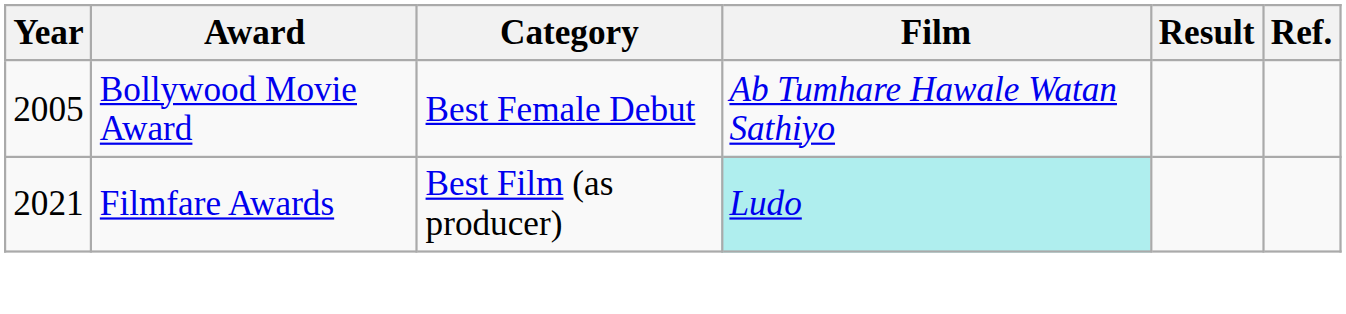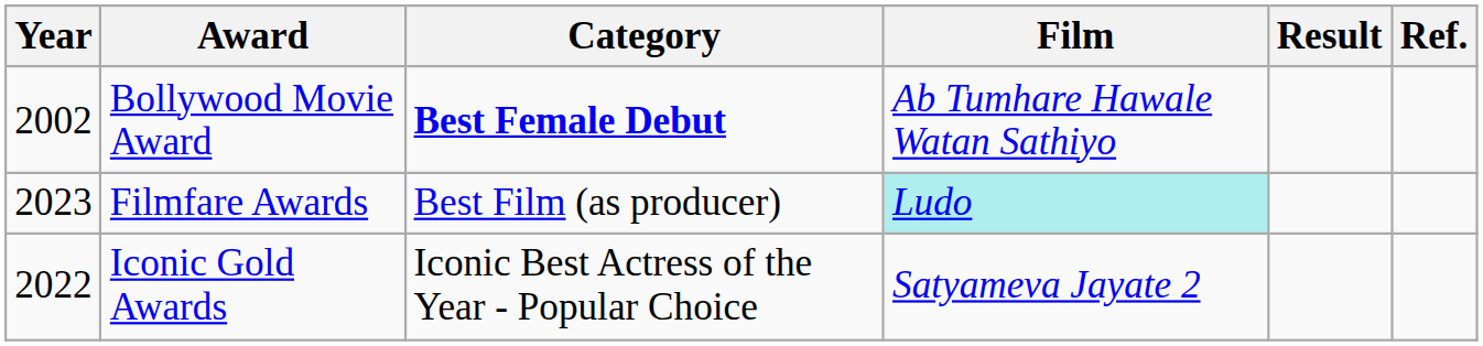 <table class="wikitable">
 <tr>
 <th>Year</th>
 <th>Award</th>
 <th>Category</th>
 <th>Film</th>
 <th>Result</th>
 <th>Ref.</th>
 </tr>
 <tr>
-<td>2005</td>
+<td>2002</td>
 <td><a href='#'>Bollywood Movie Award</a></td>
-<td><a href='#'>Best Female Debut</a></td>
+<td><strong><a href='#'>Best Female Debut</a></strong></td>
 <td><em><a href='#'>Ab Tumhare Hawale Watan Sathiyo</a></em></td>
 <td></td>
 <td></td>
 </tr>
 <tr>
-<td>2021</td>
+<td>2023</td>
 <td><a href='#'>Filmfare Awards</a></td>
 <td><a href='#'>Best Film</a> (as producer)</td>
 <td style="background: paleturquoise;"><em><a href='#'>Ludo</a></em></td>
 <td></td>
 <td></td>
 </tr>
+<tr>
+<td>2022</td>
+<td><a href='#'>Iconic Gold Awards</a></td>
+<td>Iconic Best Actress of the Year - Popular Choice</td>
+<td><em><a href='#'>Satyameva Jayate 2</a></em></td>
+<td></td>
+<td></td>
+</tr>
 </table>
